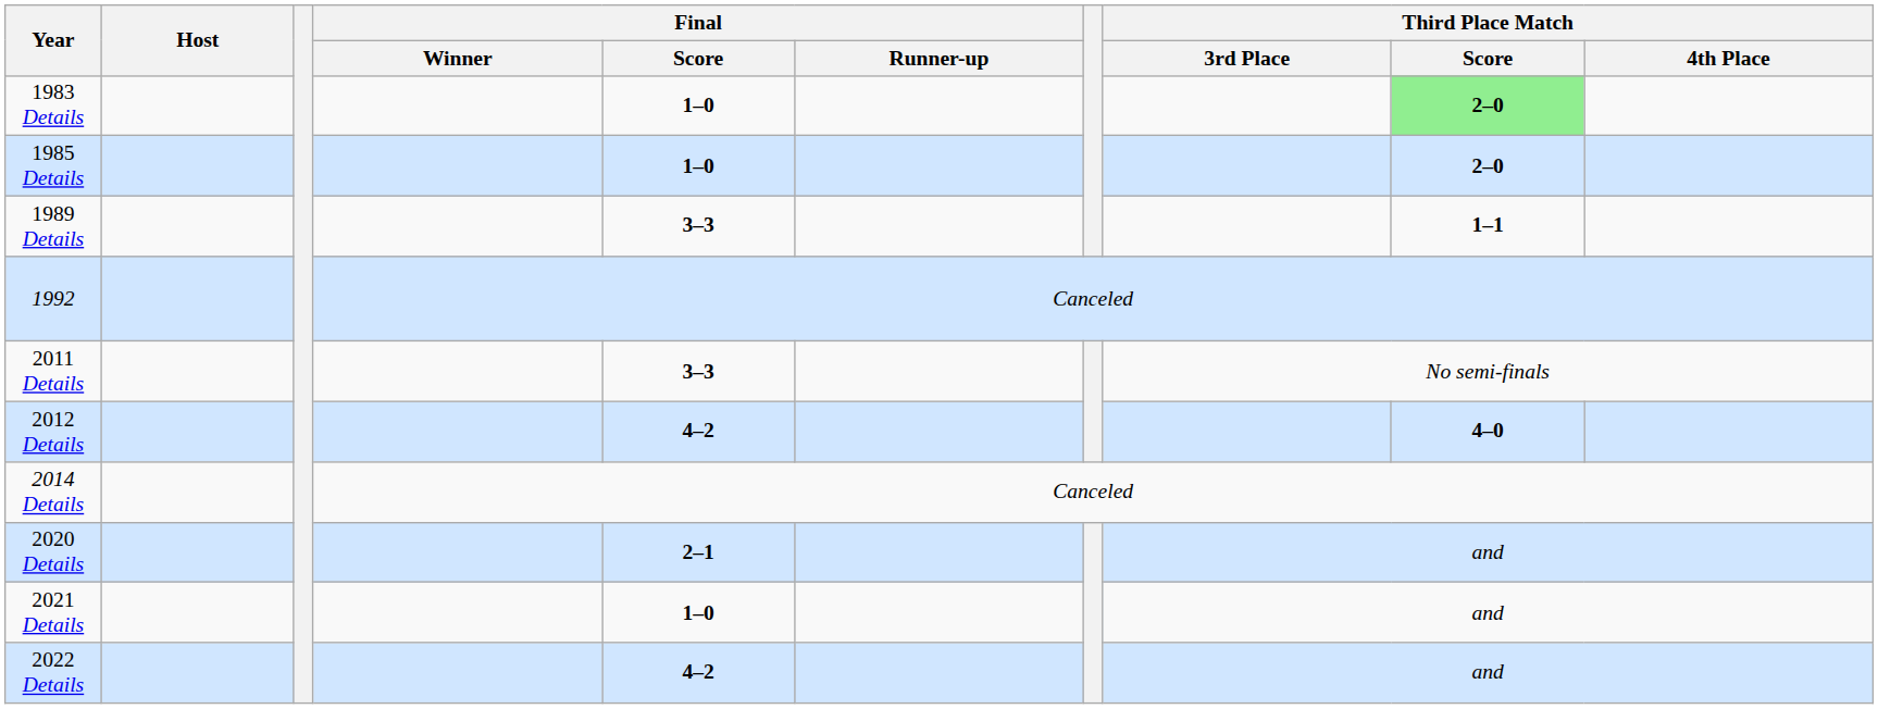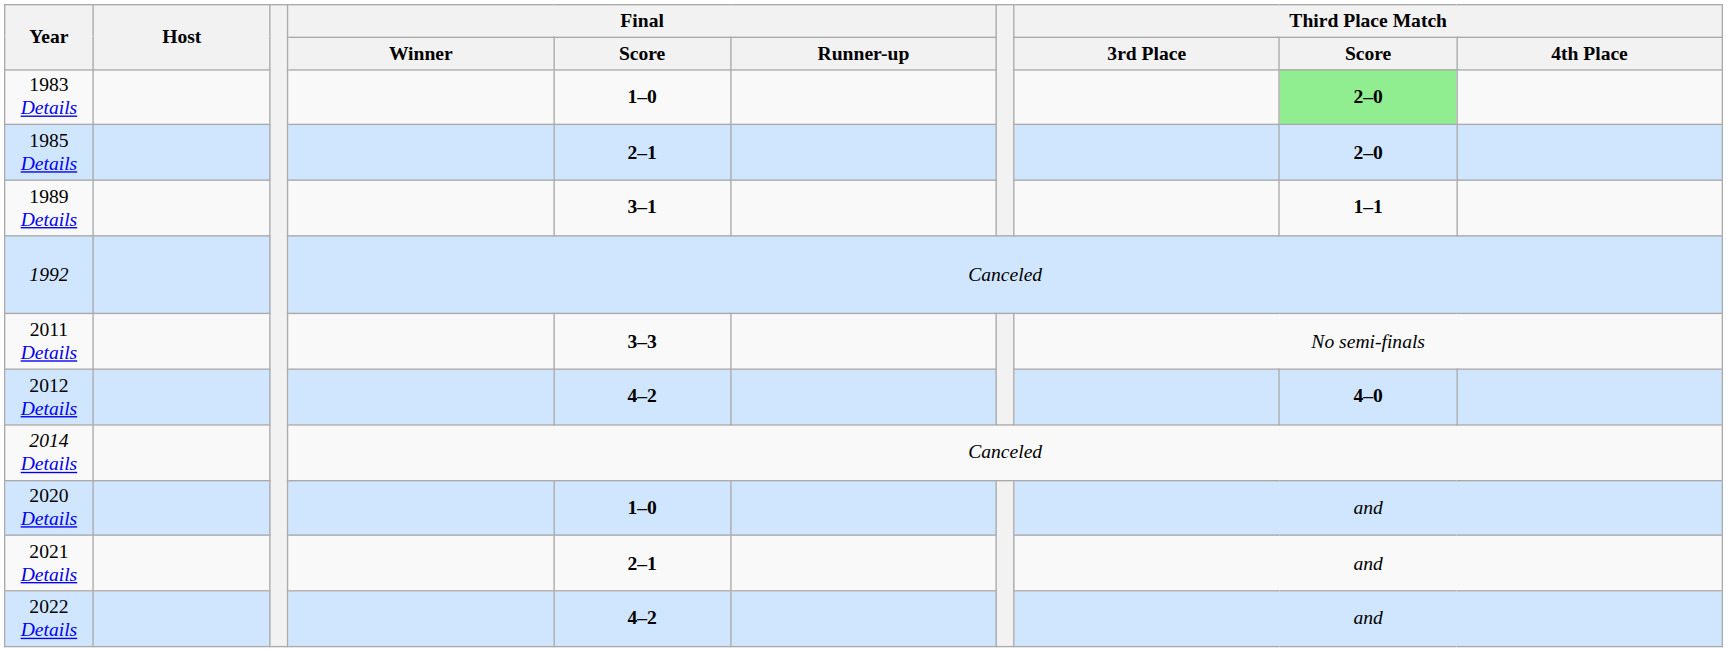 <table class="wikitable" style="font-size: 90%; text-align: center; width: 100%;">
 <tr>
 <th rowspan="2" width="5%">Year</th>
 <th rowspan="2" width="10%">Host</th>
 <th width="1%" rowspan=12></th>
 <th colspan="3">Final</th>
 <th width="1%" rowspan=5></th>
 <th colspan="3">Third Place Match</th>
 </tr>
 <tr>
 <th width="15%">Winner</th>
 <th width="10%">Score</th>
 <th width="15%">Runner-up</th>
 <th width="15%">3rd Place</th>
 <th width="10%">Score</th>
 <th width="15%">4th Place</th>
 </tr>
 <tr>
 <td>1983<br><em><a href='#'>Details</a></em></td>
 <td align=left></td>
 <td><strong></strong></td>
 <td><strong>1–0</strong><br></td>
 <td></td>
 <td></td>
 <td style="background: lightgreen;"><strong>2–0</strong></td>
 <td></td>
 </tr>
 <tr style="background: #D0E6FF;">
 <td>1985<br><em><a href='#'>Details</a></em></td>
 <td align=left></td>
 <td><strong></strong></td>
-<td><strong>1–0</strong></td>
+<td><strong>2–1</strong></td>
 <td></td>
 <td></td>
 <td><strong>2–0</strong></td>
 <td></td>
 </tr>
 <tr>
 <td>1989<br><em><a href='#'>Details</a></em></td>
 <td align=left></td>
 <td><strong></strong></td>
-<td><strong>3–3</strong><br></td>
+<td><strong>3–1</strong></td>
 <td></td>
 <td></td>
 <td><strong>1–1</strong><br> </td>
 <td></td>
 </tr>
 <tr style="background: #D0E6FF; height: 4em;">
 <td><em>1992</em></td>
 <td align=left><em></em></td>
 <td colspan=7><em>Canceled</em></td>
 </tr>
 <tr>
 <td>2011<br><em><a href='#'>Details</a></em></td>
 <td align=left></td>
 <td><strong> </strong></td>
 <td><strong>3–3</strong><br></td>
 <td></td>
 <th width="1%" rowspan=2></th>
 <td colspan=3><em>No semi-finals</em></td>
 </tr>
 <tr style="background: #D0E6FF;">
 <td>2012<br><em><a href='#'>Details</a></em></td>
 <td align=left></td>
 <td><strong></strong></td>
 <td><strong>4–2</strong></td>
 <td></td>
 <td></td>
 <td><strong>4–0</strong></td>
 <td></td>
 </tr>
 <tr>
 <td><em>2014</em><br><em><a href='#'>Details</a></em></td>
 <td align=left><em></em></td>
 <td colspan=7><em>Canceled</em></td>
 </tr>
 <tr style="background: #D0E6FF;">
 <td>2020<br><em><a href='#'>Details</a></em></td>
 <td align=left></td>
 <td><strong></strong></td>
-<td><strong>2–1</strong></td>
+<td><strong>1–0</strong></td>
 <td></td>
 <th width="1%" rowspan="3"></th>
 <td colspan=3><em> and </em></td>
 </tr>
 <tr>
 <td>2021<br><em><a href='#'>Details</a></em></td>
 <td align=left></td>
 <td><strong></strong></td>
-<td><strong>1–0</strong></td>
+<td><strong>2–1</strong></td>
 <td></td>
 <td colspan=3><em> and </em></td>
 </tr>
 <tr style="background: #D0E6FF;">
 <td>2022<br><em><a href='#'>Details</a></em></td>
 <td align=left></td>
 <td><strong> </strong></td>
 <td><strong>4–2</strong></td>
 <td></td>
 <td colspan=3><em> and </em></td>
 </tr>
 </table>
